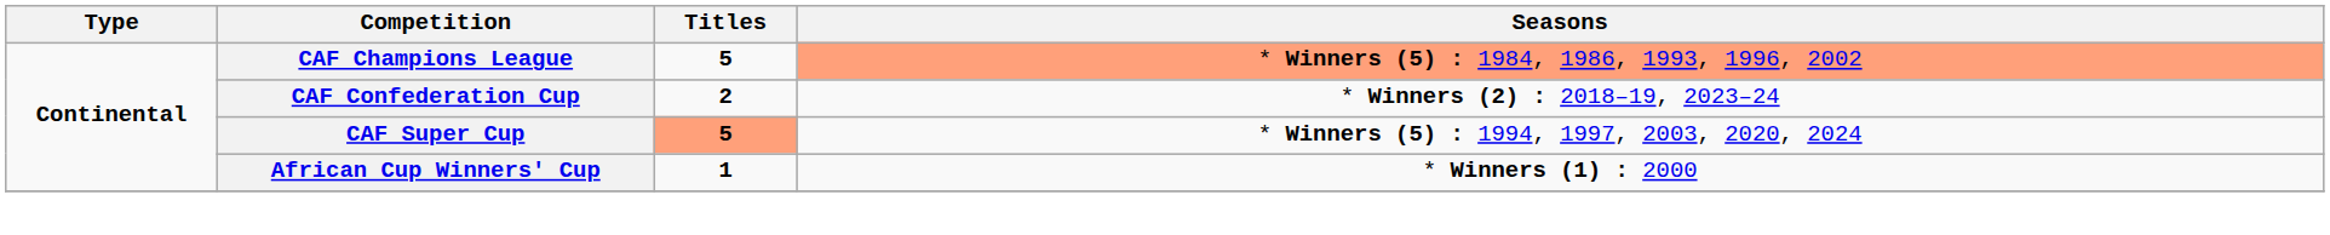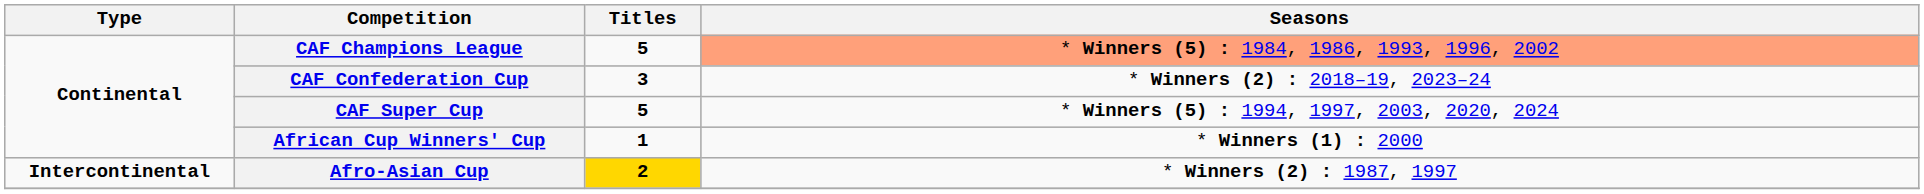 <table class="wikitable plainrowheaders" style="font-size:95%; text-align:center;">
 <tr>
 <th style="width: 1%;">Type</th>
 <th style="width: 5%;">Competition</th>
 <th style="width: 1%;">Titles</th>
 <th style="width: 21%;">Seasons</th>
 </tr>
 <tr>
 <td rowspan="4"><strong>Continental</strong></td>
 <th scope=col><a href='#'>CAF Champions League</a></th>
 <td><strong>5</strong></td>
 <td style="background: lightsalmon;">* <strong>Winners (5) :</strong> <a href='#'>1984</a>, <a href='#'>1986</a>, <a href='#'>1993</a>, <a href='#'>1996</a>, <a href='#'>2002</a></td>
 </tr>
 <tr>
 <th scope=col><a href='#'>CAF Confederation Cup</a></th>
-<td align="center"><strong>2</strong></td>
+<td align="center"><strong>3</strong></td>
 <td>* <strong>Winners (2) :</strong> <a href='#'>2018–19</a>, <a href='#'>2023–24</a></td>
 </tr>
 <tr>
 <th scope=col><a href='#'>CAF Super Cup</a></th>
-<td align="center" style="background: lightsalmon;"><strong>5</strong></td>
+<td align="center"><strong>5</strong></td>
 <td>* <strong>Winners (5) :</strong> <a href='#'>1994</a>, <a href='#'>1997</a>, <a href='#'>2003</a>, <a href='#'>2020</a>, <a href='#'>2024</a></td>
 </tr>
 <tr>
 <th scope=col><a href='#'>African Cup Winners' Cup</a></th>
 <td align="center"><strong>1</strong></td>
 <td>* <strong>Winners (1) :</strong> <a href='#'>2000</a></td>
 </tr>
 <tr>
+<td rowspan="1"><strong>Intercontinental</strong></td>
+<th scope=col><a href='#'>Afro-Asian Cup</a></th>
+<td bgcolor="gold"><strong>2</strong></td>
+<td>* <strong>Winners (2) :</strong> <a href='#'>1987</a>, <a href='#'>1997</a></td>
+</tr>
+<tr>
 </tr>
 </table>
